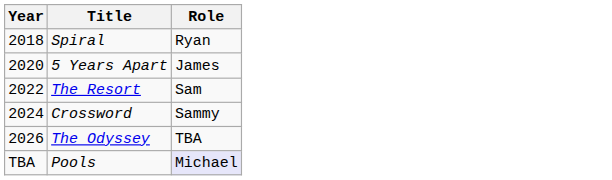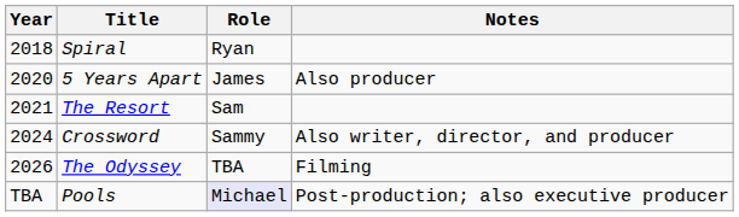 <table class="wikitable sortable">
 <tr>
 <th>Year</th>
 <th>Title</th>
 <th>Role</th>
+<th>Notes</th>
 </tr>
 <tr>
 <td>2018</td>
 <td><em>Spiral</em></td>
 <td>Ryan</td>
+<td></td>
 </tr>
 <tr>
 <td>2020</td>
 <td><em>5 Years Apart</em></td>
 <td>James</td>
+<td>Also producer</td>
 </tr>
 <tr>
-<td>2022</td>
+<td>2021</td>
 <td><a href='#'><em>The Resort</em></a></td>
 <td>Sam</td>
+<td></td>
 </tr>
 <tr>
 <td>2024</td>
 <td><em>Crossword</em></td>
 <td>Sammy</td>
+<td>Also writer, director, and producer</td>
 </tr>
 <tr>
 <td>2026</td>
 <td><em><a href='#'>The Odyssey</a></em></td>
 <td>TBA</td>
+<td>Filming</td>
 </tr>
 <tr>
 <td>TBA</td>
 <td><em>Pools</em></td>
 <td style="background: lavender;">Michael</td>
+<td>Post-production; also executive producer</td>
 </tr>
 </table>
